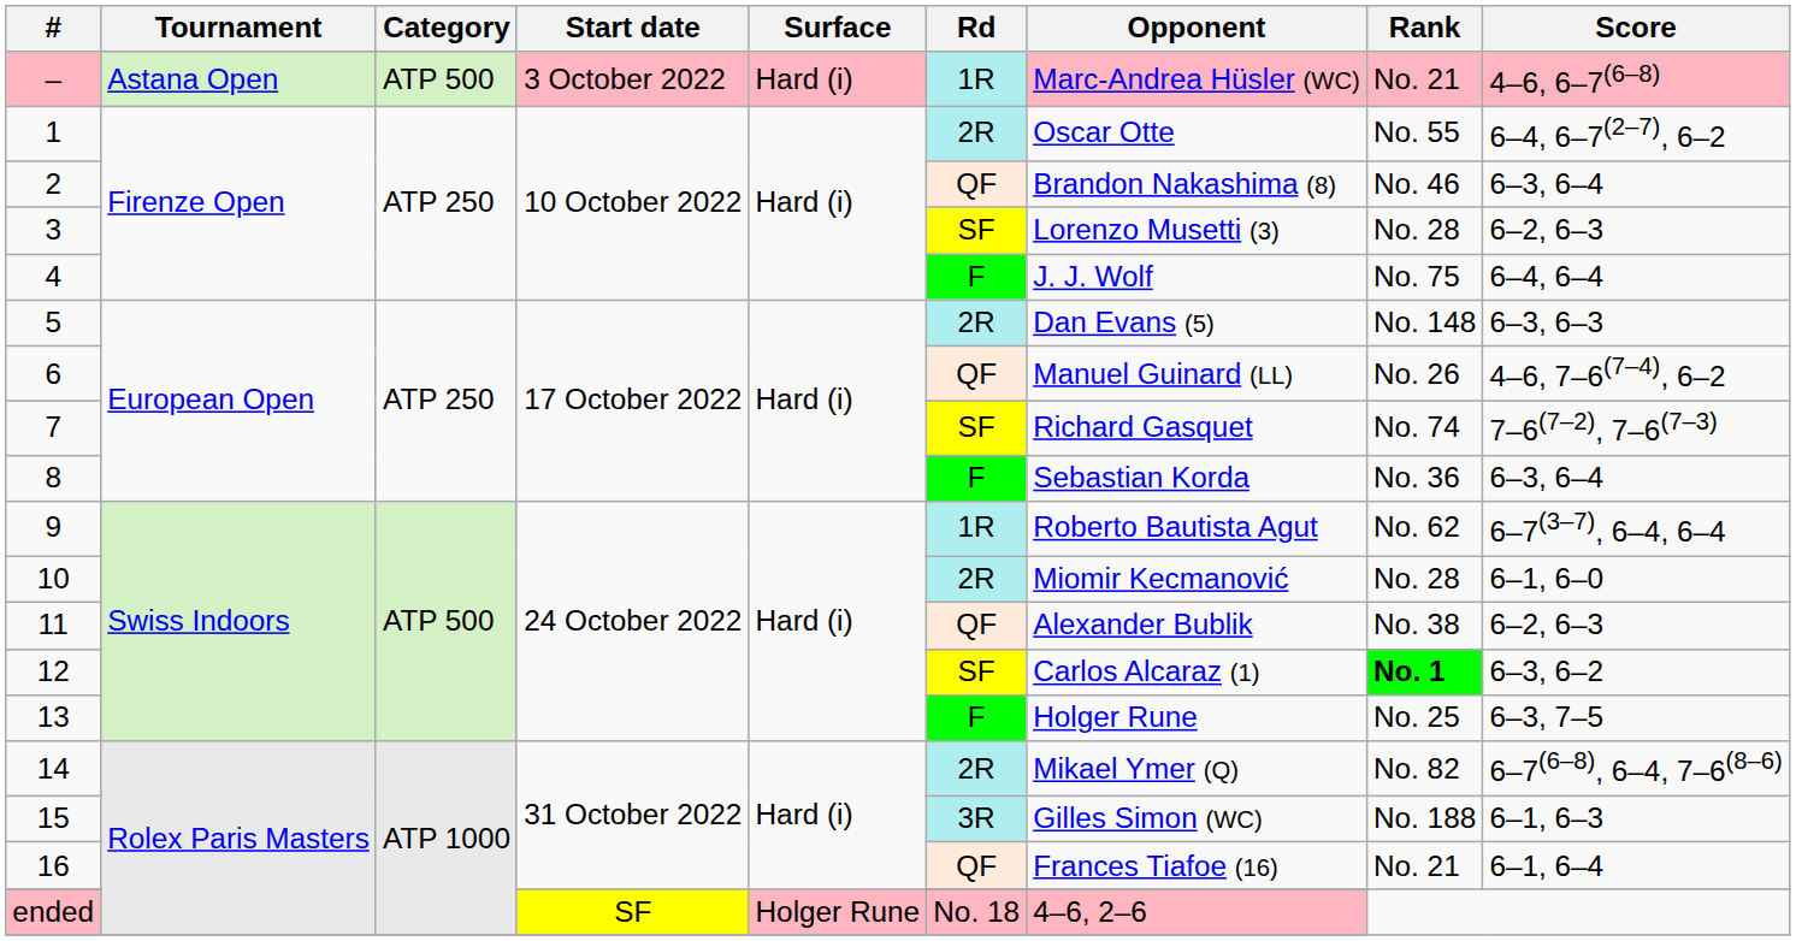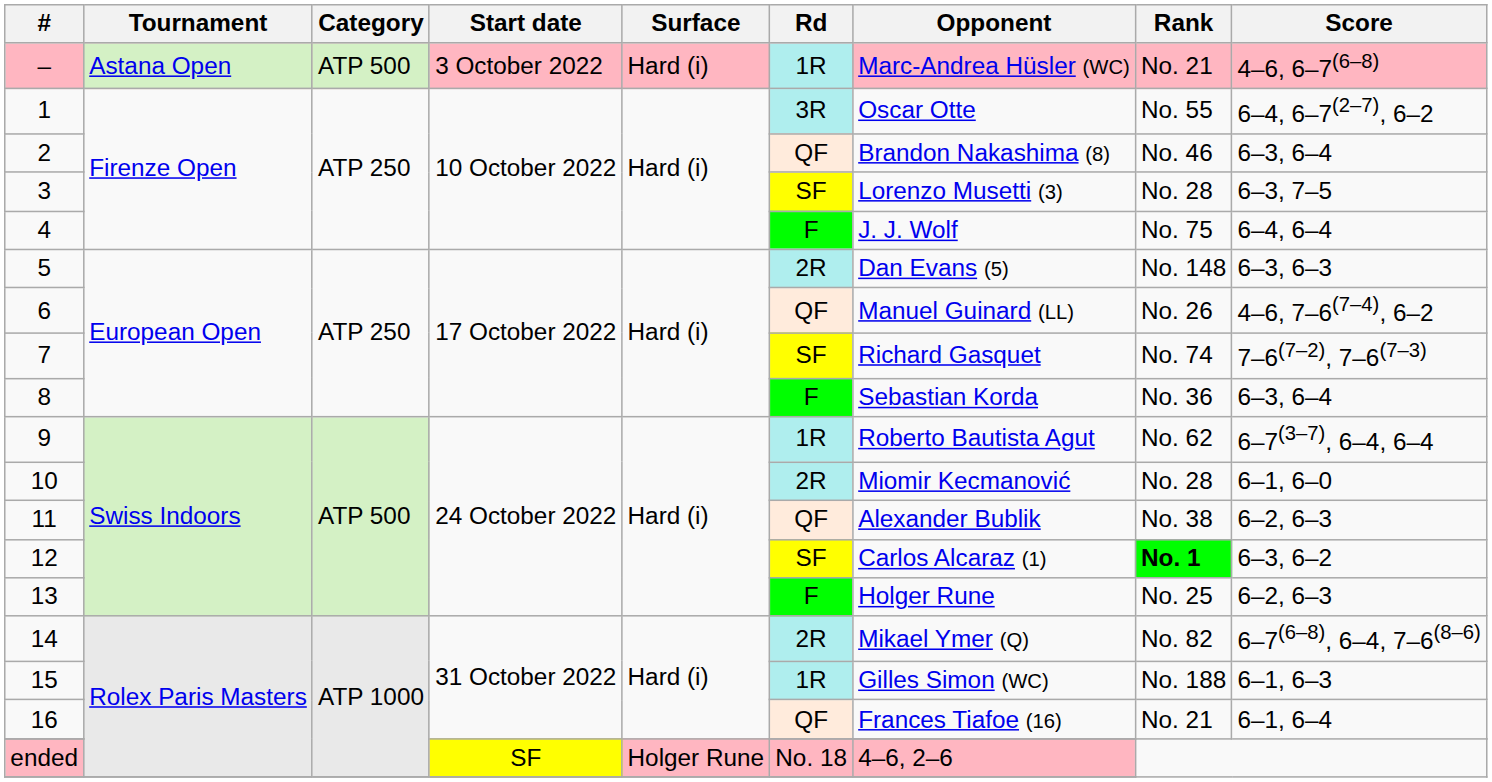 <table class="wikitable sortable">
 <tr>
 <th>#</th>
 <th>Tournament</th>
 <th>Category</th>
 <th>Start date</th>
 <th>Surface</th>
 <th>Rd</th>
 <th>Opponent</th>
 <th>Rank</th>
 <th scope="col" class="unsortable">Score</th>
 </tr>
 <tr bgcolor=lightpink>
 <td align=center>–</td>
 <td bgcolor=d4f1c5><a href='#'>Astana Open</a></td>
 <td bgcolor=d4f1c5>ATP 500</td>
 <td>3 October 2022</td>
 <td>Hard (i)</td>
 <td align=center style="background:#afeeee;">1R</td>
 <td> <a href='#'>Marc-Andrea Hüsler</a> <small>(WC)</small></td>
 <td align=left>No. 21</td>
 <td>4–6, 6–7<sup>(6–8)</sup></td>
 </tr>
 <tr>
 <td align=center>1</td>
 <td rowspan=4><a href='#'>Firenze Open</a></td>
 <td rowspan=4>ATP 250</td>
 <td rowspan=4>10 October 2022</td>
 <td rowspan=4>Hard (i)</td>
-<td align=center style="background:#afeeee;">2R</td>
+<td align=center style="background:#afeeee;">3R</td>
 <td> <a href='#'>Oscar Otte</a></td>
 <td align=left>No. 55</td>
 <td>6–4, 6–7<sup>(2–7)</sup>, 6–2</td>
 </tr>
 <tr>
 <td align=center>2</td>
 <td align=center style="background:#ffebdc;">QF</td>
 <td> <a href='#'>Brandon Nakashima</a> <small>(8)</small></td>
 <td align=left>No. 46</td>
 <td>6–3, 6–4</td>
 </tr>
 <tr>
 <td align=center>3</td>
 <td align=center style="background:yellow;">SF</td>
 <td> <a href='#'>Lorenzo Musetti</a> <small>(3)</small></td>
 <td align=left>No. 28</td>
-<td>6–2, 6–3</td>
+<td>6–3, 7–5</td>
 </tr>
 <tr>
 <td align=center>4</td>
 <td align=center style="background:lime;">F</td>
 <td> <a href='#'>J. J. Wolf</a></td>
 <td align=left>No. 75</td>
 <td>6–4, 6–4</td>
 </tr>
 <tr>
 <td align=center>5</td>
 <td rowspan=4><a href='#'>European Open</a></td>
 <td rowspan=4>ATP 250</td>
 <td rowspan=4>17 October 2022</td>
 <td rowspan=4>Hard (i)</td>
 <td align=center style="background:#afeeee;">2R</td>
 <td> <a href='#'>Dan Evans</a> <small>(5)</small></td>
 <td align=left>No. 148</td>
 <td>6–3, 6–3</td>
 </tr>
 <tr>
 <td align=center>6</td>
 <td align=center style="background:#ffebdc;">QF</td>
 <td> <a href='#'>Manuel Guinard</a> <small>(LL)</small></td>
 <td align=left>No. 26</td>
 <td>4–6, 7–6<sup>(7–4)</sup>, 6–2</td>
 </tr>
 <tr>
 <td align=center>7</td>
 <td align=center style="background:yellow;">SF</td>
 <td> <a href='#'>Richard Gasquet</a></td>
 <td align=left>No. 74</td>
 <td>7–6<sup>(7–2)</sup>, 7–6<sup>(7–3)</sup></td>
 </tr>
 <tr>
 <td align=center>8</td>
 <td align=center style="background:lime;">F</td>
 <td> <a href='#'>Sebastian Korda</a></td>
 <td align=left>No. 36</td>
 <td>6–3, 6–4</td>
 </tr>
 <tr>
 <td align=center>9</td>
 <td bgcolor=d4f1c5 rowspan=5><a href='#'>Swiss Indoors</a></td>
 <td bgcolor=d4f1c5 rowspan=5>ATP 500</td>
 <td rowspan=5>24 October 2022</td>
 <td rowspan=5>Hard (i)</td>
 <td align=center style="background:#afeeee;">1R</td>
 <td> <a href='#'>Roberto Bautista Agut</a></td>
 <td align=left>No. 62</td>
 <td>6–7<sup>(3–7)</sup>, 6–4, 6–4</td>
 </tr>
 <tr>
 <td align=center>10</td>
 <td align=center style="background:#afeeee;">2R</td>
 <td> <a href='#'>Miomir Kecmanović</a></td>
 <td align=left>No. 28</td>
 <td>6–1, 6–0</td>
 </tr>
 <tr>
 <td align=center>11</td>
 <td align=center style="background:#ffebdc;">QF</td>
 <td> <a href='#'>Alexander Bublik</a></td>
 <td align=left>No. 38</td>
 <td>6–2, 6–3</td>
 </tr>
 <tr>
 <td align=center>12</td>
 <td align=center style="background:yellow;">SF</td>
 <td> <a href='#'>Carlos Alcaraz</a> <small>(1)</small></td>
 <td align=left bgcolor=lime><strong>No. 1</strong></td>
 <td>6–3, 6–2</td>
 </tr>
 <tr>
 <td align=center>13</td>
 <td align=center style="background:lime;">F</td>
 <td> <a href='#'>Holger Rune</a></td>
 <td align=left>No. 25</td>
-<td>6–3, 7–5</td>
+<td>6–2, 6–3</td>
 </tr>
 <tr>
 <td align=center>14</td>
 <td bgcolor=e9e9e9 rowspan=5><a href='#'>Rolex Paris Masters</a></td>
 <td bgcolor=e9e9e9 rowspan=5>ATP 1000</td>
 <td rowspan=4>31 October 2022</td>
 <td rowspan=4>Hard (i)</td>
 <td align=center style="background:#afeeee;">2R</td>
 <td> <a href='#'>Mikael Ymer</a> <small>(Q)</small></td>
 <td align=left>No. 82</td>
 <td>6–7<sup>(6–8)</sup>, 6–4, 7–6<sup>(8–6)</sup></td>
 </tr>
 <tr>
 <td align=center>15</td>
-<td align=center style="background:#afeeee;">3R</td>
+<td align=center style="background:#afeeee;">1R</td>
 <td> <a href='#'>Gilles Simon</a> <small>(WC)</small></td>
 <td align=left>No. 188</td>
 <td>6–1, 6–3</td>
 </tr>
 <tr>
 <td align=center>16</td>
 <td align=center style="background:#ffebdc;">QF</td>
 <td> <a href='#'>Frances Tiafoe</a> <small>(16)</small></td>
 <td align=left>No. 21</td>
 <td>6–1, 6–4</td>
 </tr>
 <tr>
 </tr>
 <tr bgcolor=lightpink>
 <td align=center>ended</td>
 <td align=center style="background:yellow;">SF</td>
 <td> Holger Rune</td>
 <td align=left>No. 18</td>
 <td>4–6, 2–6</td>
 </tr>
 <tr>
 </tr>
 </table>
